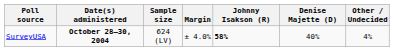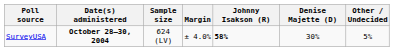 <table class="wikitable" style="font-size:90%">
 <tr valign=bottom>
 <th>Poll source</th>
 <th>Date(s)<br>administered</th>
 <th>Sample<br>size</th>
 <th>Margin<br></th>
 <th style="width:100px;">Johnny<br>Isakson (R)</th>
 <th style="width:100px;">Denise<br>Majette (D)</th>
 <th>Other /<br>Undecided</th>
 </tr>
 <tr>
 <td><a href='#'>SurveyUSA</a></td>
 <td align=center><strong>October 28–30, 2004</strong></td>
 <td align=center>624 (LV)</td>
 <td align=center>± 4.0%</td>
 <td><strong>58%</strong></td>
-<td align=center>40%</td>
-<td align=center>4%</td>
+<td align=center>30%</td>
+<td align=center>5%</td>
 </tr>
 </table>
